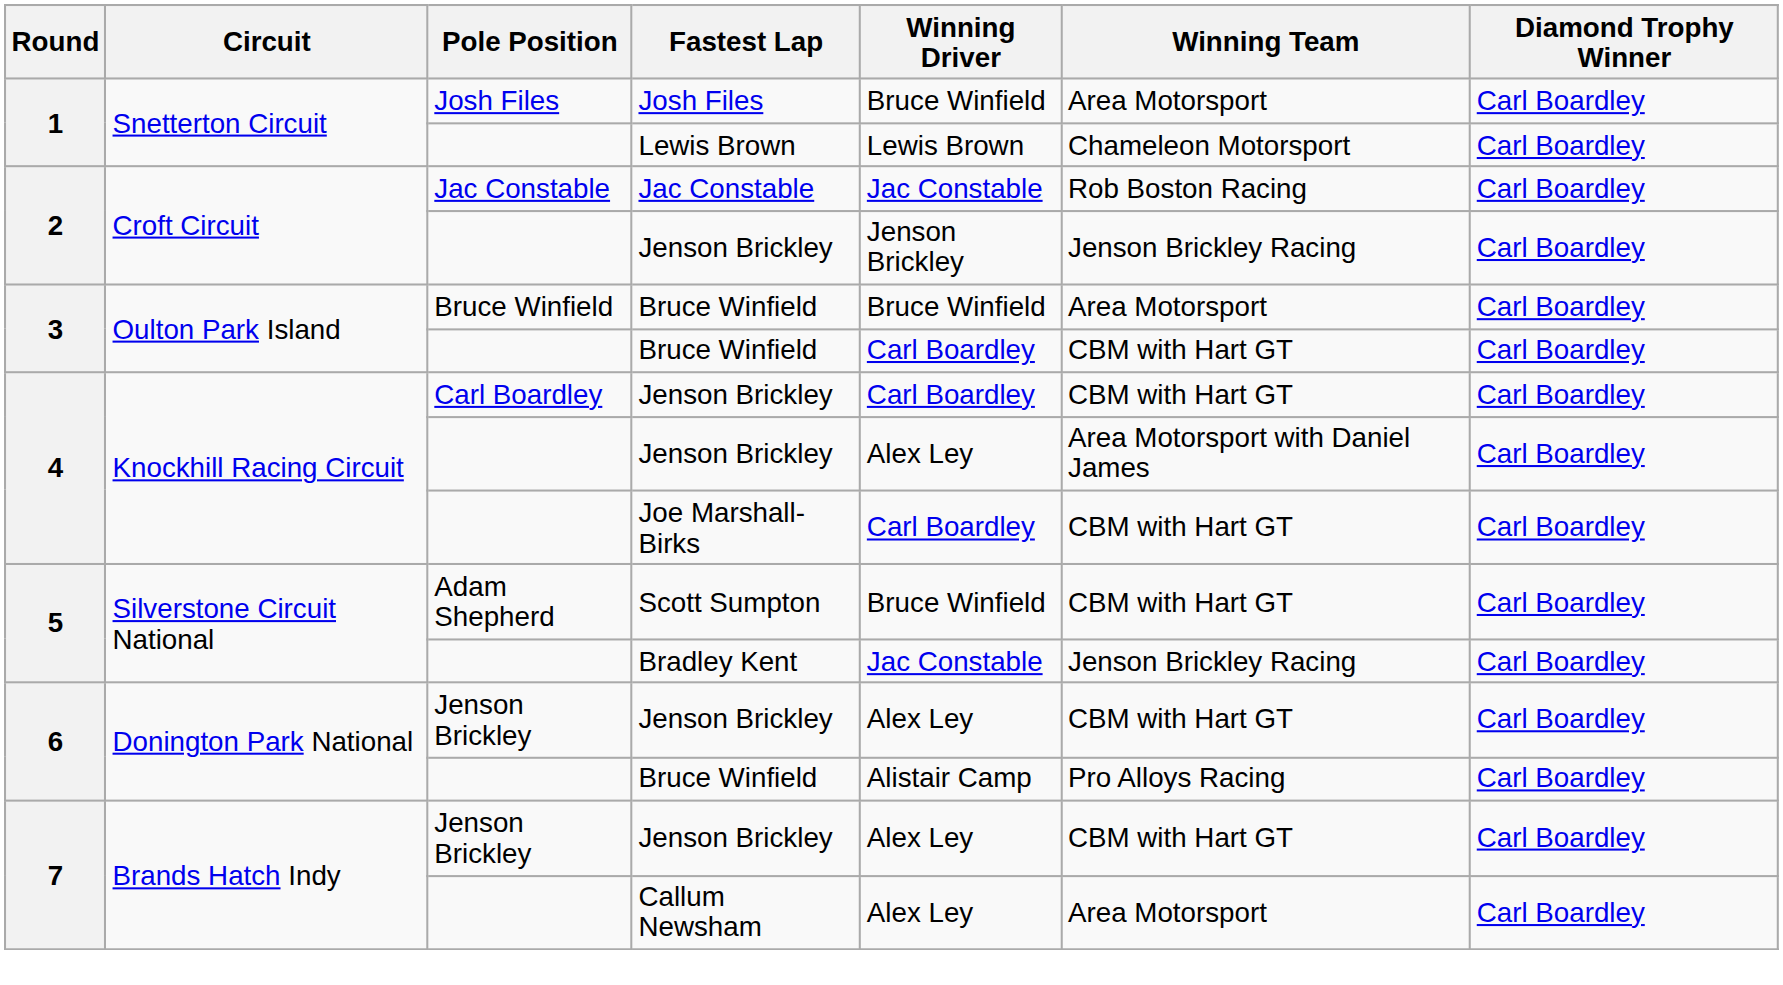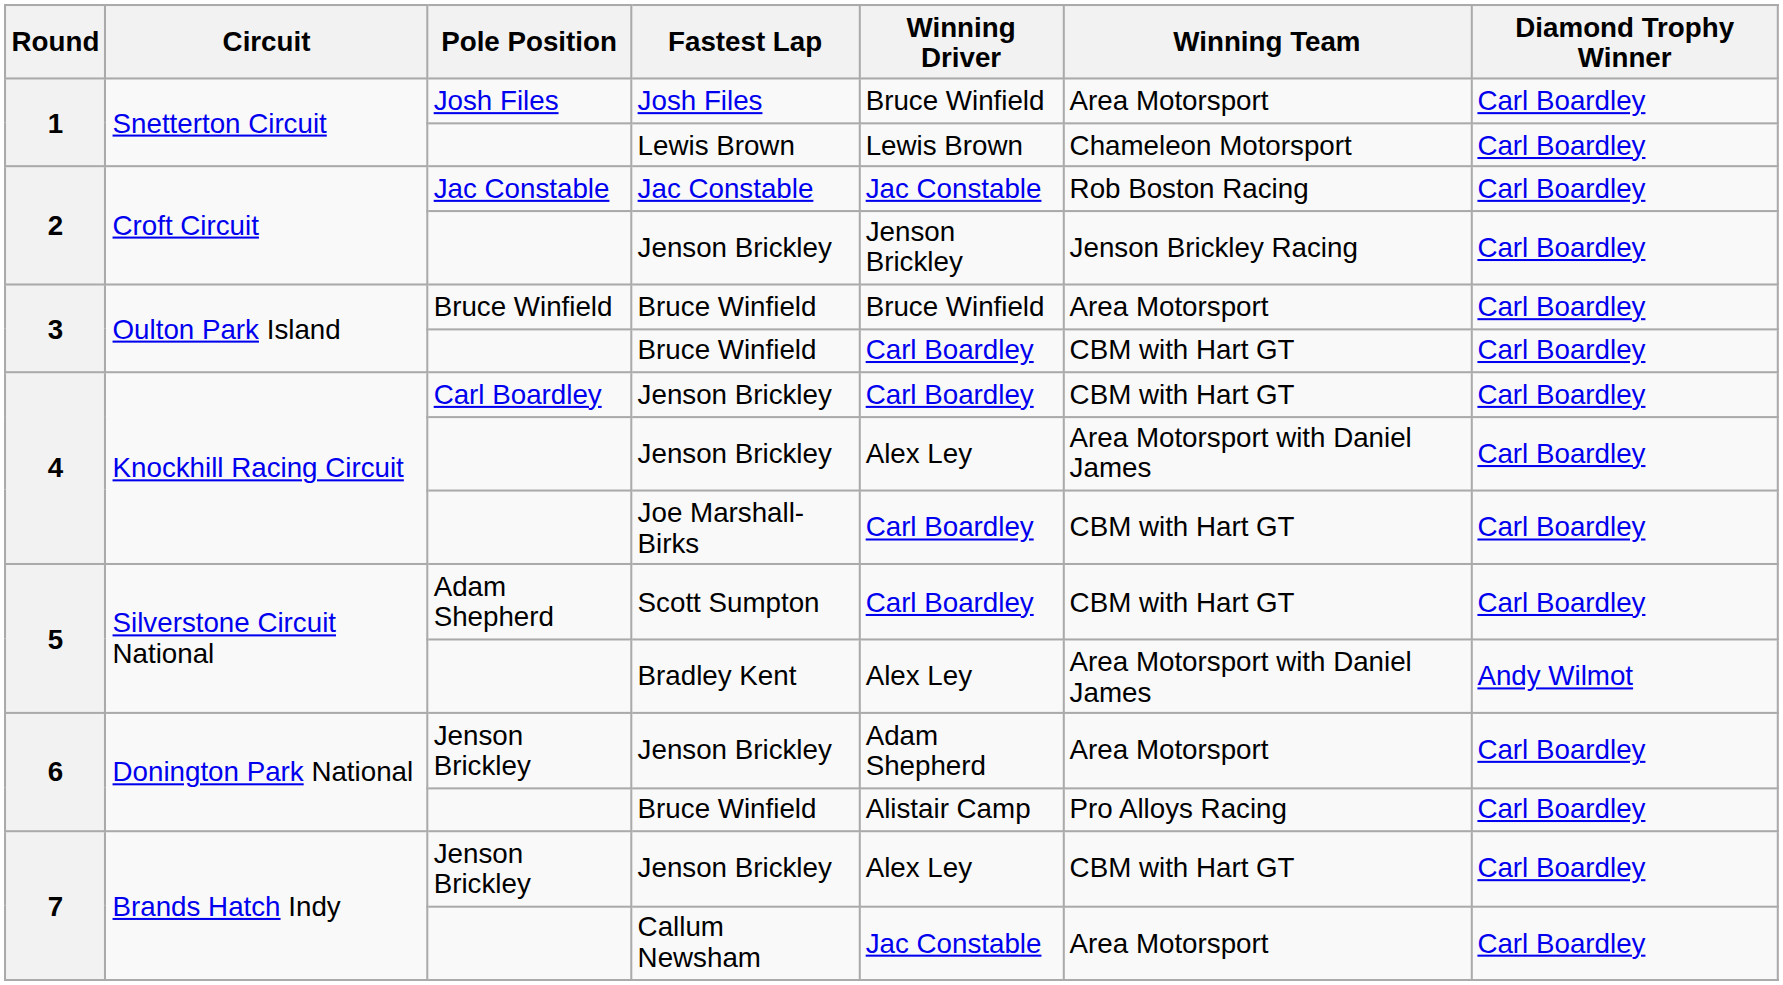 <table class="wikitable" style="font-size: 85%">
 <tr>
 <th>Round</th>
 <th>Circuit</th>
 <th>Pole Position</th>
 <th>Fastest Lap</th>
 <th>Winning Driver</th>
 <th>Winning Team</th>
 <th>Diamond Trophy Winner</th>
 </tr>
 <tr>
 <th rowspan=2>1</th>
 <td rowspan=2><a href='#'>Snetterton Circuit</a></td>
 <td> <a href='#'>Josh Files</a></td>
 <td> <a href='#'>Josh Files</a></td>
 <td> Bruce Winfield</td>
 <td> Area Motorsport</td>
 <td> <a href='#'>Carl Boardley</a></td>
 </tr>
 <tr>
 <td></td>
 <td> Lewis Brown</td>
 <td> Lewis Brown</td>
 <td> Chameleon Motorsport</td>
 <td> <a href='#'>Carl Boardley</a></td>
 </tr>
 <tr>
 <th rowspan=2>2</th>
 <td rowspan=2><a href='#'>Croft Circuit</a></td>
 <td> <a href='#'>Jac Constable</a></td>
 <td> <a href='#'>Jac Constable</a></td>
 <td> <a href='#'>Jac Constable</a></td>
 <td> Rob Boston Racing</td>
 <td> <a href='#'>Carl Boardley</a></td>
 </tr>
 <tr>
 <td></td>
 <td> Jenson Brickley</td>
 <td> Jenson Brickley</td>
 <td> Jenson Brickley Racing</td>
 <td> <a href='#'>Carl Boardley</a></td>
 </tr>
 <tr>
 <th rowspan=2>3</th>
 <td rowspan=2><a href='#'>Oulton Park</a> Island</td>
 <td> Bruce Winfield</td>
 <td> Bruce Winfield</td>
 <td> Bruce Winfield</td>
 <td> Area Motorsport</td>
 <td> <a href='#'>Carl Boardley</a></td>
 </tr>
 <tr>
 <td></td>
 <td> Bruce Winfield</td>
 <td> <a href='#'>Carl Boardley</a></td>
 <td> CBM with Hart GT</td>
 <td> <a href='#'>Carl Boardley</a></td>
 </tr>
 <tr>
 <th rowspan=3>4</th>
 <td rowspan=3><a href='#'>Knockhill Racing Circuit</a></td>
 <td> <a href='#'>Carl Boardley</a></td>
 <td> Jenson Brickley</td>
 <td> <a href='#'>Carl Boardley</a></td>
 <td> CBM with Hart GT</td>
 <td> <a href='#'>Carl Boardley</a></td>
 </tr>
 <tr>
 <td></td>
 <td> Jenson Brickley</td>
 <td> Alex Ley</td>
 <td> Area Motorsport with Daniel James</td>
 <td> <a href='#'>Carl Boardley</a></td>
 </tr>
 <tr>
 <td></td>
 <td> Joe Marshall-Birks</td>
 <td> <a href='#'>Carl Boardley</a></td>
 <td> CBM with Hart GT</td>
 <td> <a href='#'>Carl Boardley</a></td>
 </tr>
 <tr>
 <th rowspan=2>5</th>
 <td rowspan=2><a href='#'>Silverstone Circuit</a> National</td>
 <td> Adam Shepherd</td>
 <td> Scott Sumpton</td>
-<td> Bruce Winfield</td>
+<td> <a href='#'>Carl Boardley</a></td>
 <td> CBM with Hart GT</td>
 <td> <a href='#'>Carl Boardley</a></td>
 </tr>
 <tr>
 <td></td>
 <td> Bradley Kent</td>
-<td> <a href='#'>Jac Constable</a></td>
-<td> Jenson Brickley Racing</td>
-<td> <a href='#'>Carl Boardley</a></td>
+<td> Alex Ley</td>
+<td> Area Motorsport with Daniel James</td>
+<td> <a href='#'>Andy Wilmot</a></td>
 </tr>
 <tr>
 <th rowspan=2>6</th>
 <td rowspan=2><a href='#'>Donington Park</a> National</td>
 <td> Jenson Brickley</td>
 <td> Jenson Brickley</td>
-<td> Alex Ley</td>
-<td> CBM with Hart GT</td>
+<td> Adam Shepherd</td>
+<td> Area Motorsport</td>
 <td> <a href='#'>Carl Boardley</a></td>
 </tr>
 <tr>
 <td></td>
 <td> Bruce Winfield</td>
 <td> Alistair Camp</td>
 <td> Pro Alloys Racing</td>
 <td> <a href='#'>Carl Boardley</a></td>
 </tr>
 <tr>
 <th rowspan=2>7</th>
 <td rowspan=2><a href='#'>Brands Hatch</a> Indy</td>
 <td> Jenson Brickley</td>
 <td> Jenson Brickley</td>
 <td> Alex Ley</td>
 <td> CBM with Hart GT</td>
 <td> <a href='#'>Carl Boardley</a></td>
 </tr>
 <tr>
 <td></td>
 <td> Callum Newsham</td>
-<td> Alex Ley</td>
+<td> <a href='#'>Jac Constable</a></td>
 <td> Area Motorsport</td>
 <td> <a href='#'>Carl Boardley</a></td>
 </tr>
 <tr>
 </tr>
 </table>
